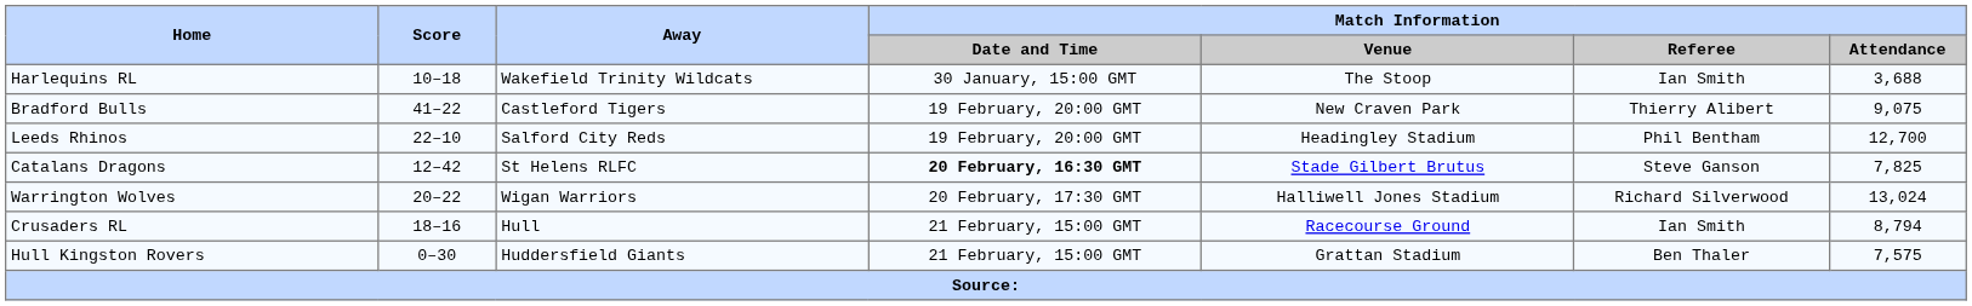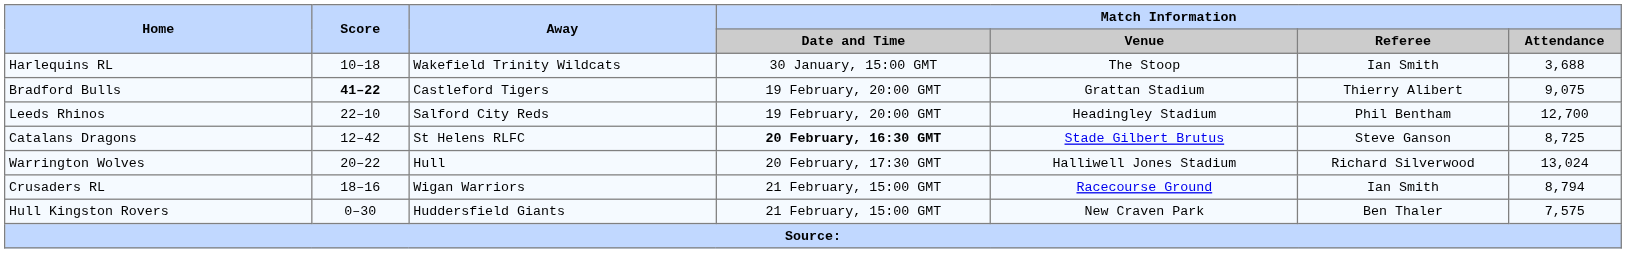 <table border=1 style="border-collapse:collapse; font-size:80%; text-align:center;" cellpadding=3 cellspacing=0 width=100%>
 <tr bgcolor=#C1D8FF>
 <th rowspan=2 width=19%>Home</th>
 <th rowspan=2 width=6%>Score</th>
 <th rowspan=2 width=19%>Away</th>
 <th colspan=6>Match Information</th>
 </tr>
 <tr bgcolor=#CCCCCC>
 <th width=17%>Date and Time</th>
 <th width=19%>Venue</th>
 <th width=13%>Referee</th>
 <th width=7%>Attendance</th>
 </tr>
 <tr bgcolor=#F5FAFF>
 <td align=left> Harlequins RL</td>
 <td>10–18</td>
 <td align=left> Wakefield Trinity Wildcats</td>
 <td>30 January, 15:00 GMT</td>
 <td>The Stoop</td>
 <td>Ian Smith</td>
 <td>3,688</td>
 </tr>
 <tr bgcolor=#F5FAFF>
 <td align=left> Bradford Bulls</td>
-<td>41–22</td>
+<td><strong>41–22</strong></td>
 <td align=left> Castleford Tigers</td>
 <td>19 February, 20:00 GMT</td>
-<td>New Craven Park</td>
+<td>Grattan Stadium</td>
 <td>Thierry Alibert</td>
 <td>9,075</td>
 </tr>
 <tr bgcolor=#F5FAFF>
 <td align=left> Leeds Rhinos</td>
 <td>22–10</td>
 <td align=left> Salford City Reds</td>
 <td>19 February, 20:00 GMT</td>
 <td>Headingley Stadium</td>
 <td>Phil Bentham</td>
 <td>12,700</td>
 </tr>
 <tr bgcolor=#F5FAFF>
 <td align=left> Catalans Dragons</td>
 <td>12–42</td>
 <td align=left> St Helens RLFC</td>
 <td><strong>20 February, 16:30 GMT</strong></td>
 <td><a href='#'>Stade Gilbert Brutus</a></td>
 <td>Steve Ganson</td>
-<td>7,825</td>
+<td>8,725</td>
 </tr>
 <tr bgcolor=#F5FAFF>
 <td align=left> Warrington Wolves</td>
 <td>20–22</td>
-<td align=left> Wigan Warriors</td>
+<td align=left> Hull</td>
 <td>20 February, 17:30 GMT</td>
 <td>Halliwell Jones Stadium</td>
 <td>Richard Silverwood</td>
 <td>13,024</td>
 </tr>
 <tr bgcolor=#F5FAFF>
 <td align=left> Crusaders RL</td>
 <td>18–16</td>
-<td align=left> Hull</td>
+<td align=left> Wigan Warriors</td>
 <td>21 February, 15:00 GMT</td>
 <td><a href='#'>Racecourse Ground</a></td>
 <td>Ian Smith</td>
 <td>8,794</td>
 </tr>
 <tr bgcolor=#F5FAFF>
 <td align=left> Hull Kingston Rovers</td>
 <td>0–30</td>
 <td align=left> Huddersfield Giants</td>
 <td>21 February, 15:00 GMT</td>
-<td>Grattan Stadium</td>
+<td>New Craven Park</td>
 <td>Ben Thaler</td>
 <td>7,575</td>
 </tr>
 <tr bgcolor=#C1D8FF>
 <th colspan="12">Source:</th>
 </tr>
 </table>
